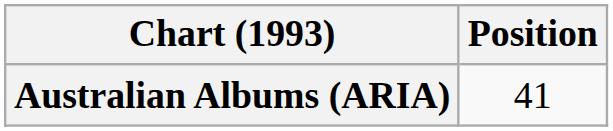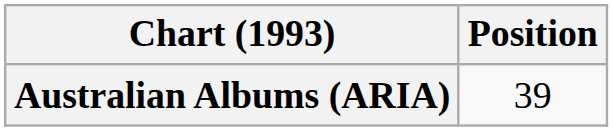 <table class="wikitable plainrowheaders" style="text-align:center">
 <tr>
 <th scope="col">Chart (1993)</th>
 <th scope="col">Position</th>
 </tr>
 <tr>
 <th scope="row">Australian Albums (ARIA)</th>
-<td>41</td>
+<td>39</td>
 </tr>
 </table>
